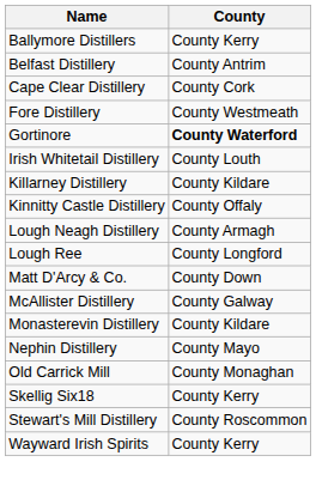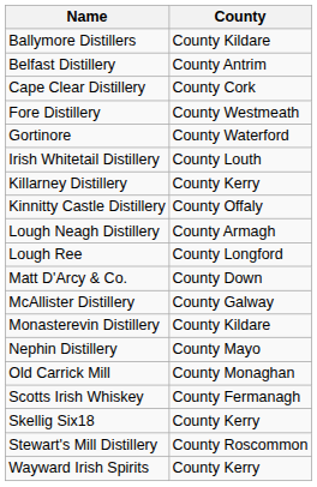 <table class="wikitable sortable">
 <tr>
 <th>Name</th>
 <th>County</th>
 </tr>
 <tr>
 <td>Ballymore Distillers</td>
-<td>County Kerry</td>
+<td>County Kildare</td>
 </tr>
 <tr>
 <td>Belfast Distillery</td>
 <td>County Antrim</td>
 </tr>
 <tr>
 <td>Cape Clear Distillery</td>
 <td>County Cork</td>
 </tr>
 <tr>
 <td>Fore Distillery</td>
 <td>County Westmeath</td>
 </tr>
 <tr>
 <td>Gortinore</td>
-<td><strong>County Waterford</strong></td>
+<td>County Waterford</td>
 </tr>
 <tr>
 <td>Irish Whitetail Distillery</td>
 <td>County Louth</td>
 </tr>
 <tr>
 <td>Killarney Distillery</td>
-<td>County Kildare</td>
+<td>County Kerry</td>
 </tr>
 <tr>
 <td>Kinnitty Castle Distillery</td>
 <td>County Offaly</td>
 </tr>
 <tr>
 <td>Lough Neagh Distillery</td>
 <td>County Armagh</td>
 </tr>
 <tr>
 <td>Lough Ree</td>
 <td>County Longford</td>
 </tr>
 <tr>
 <td>Matt D'Arcy & Co.</td>
 <td>County Down</td>
 </tr>
 <tr>
 <td>McAllister Distillery</td>
 <td>County Galway</td>
 </tr>
 <tr>
 <td>Monasterevin Distillery</td>
 <td>County Kildare</td>
 </tr>
 <tr>
 <td>Nephin Distillery</td>
 <td>County Mayo</td>
 </tr>
 <tr>
 <td>Old Carrick Mill</td>
 <td>County Monaghan</td>
 </tr>
 <tr>
+<td>Scotts Irish Whiskey</td>
+<td>County Fermanagh</td>
+</tr>
+<tr>
 <td>Skellig Six18</td>
 <td>County Kerry</td>
 </tr>
 <tr>
 <td>Stewart's Mill Distillery</td>
 <td>County Roscommon</td>
 </tr>
 <tr>
 <td>Wayward Irish Spirits</td>
 <td>County Kerry</td>
 </tr>
 </table>
